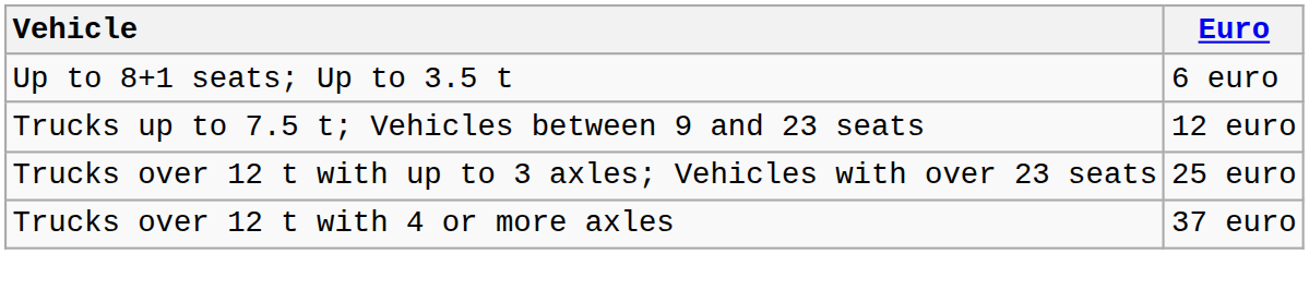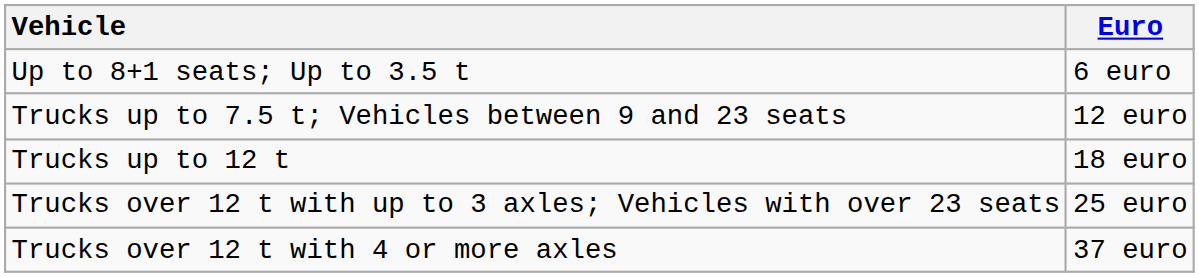 <table class="wikitable">
 <tr>
 <th style="text-align:left">Vehicle</th>
 <th style="text-align:center"><a href='#'>Euro</a></th>
 </tr>
 <tr>
 <td>Up to 8+1 seats; Up to 3.5 t</td>
 <td>6 euro</td>
 </tr>
 <tr>
 <td>Trucks up to 7.5 t; Vehicles between 9 and 23 seats</td>
 <td>12 euro</td>
 </tr>
 <tr>
+<td>Trucks up to 12 t</td>
+<td>18 euro</td>
+</tr>
+<tr>
 <td>Trucks over 12 t with up to 3 axles; Vehicles with over 23 seats</td>
 <td>25 euro</td>
 </tr>
 <tr>
 <td>Trucks over 12 t with 4 or more axles</td>
 <td>37 euro</td>
 </tr>
 </table>
